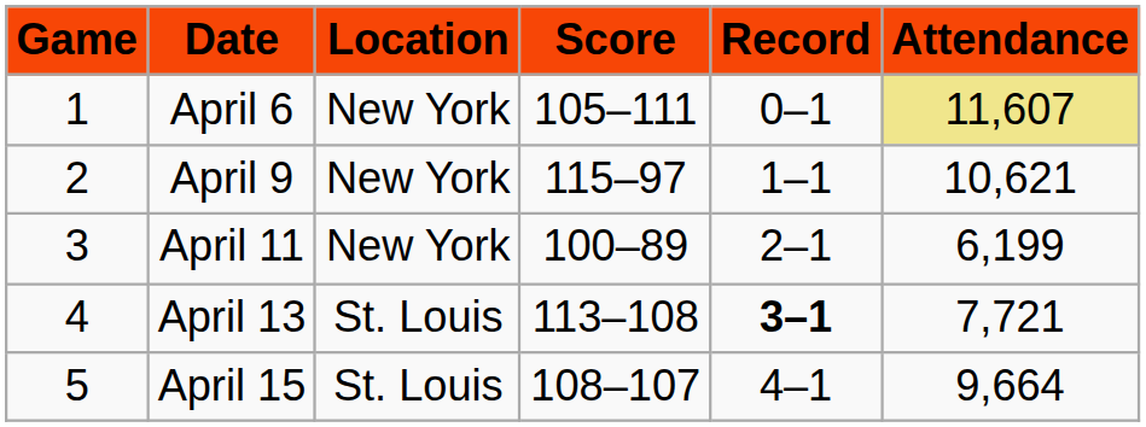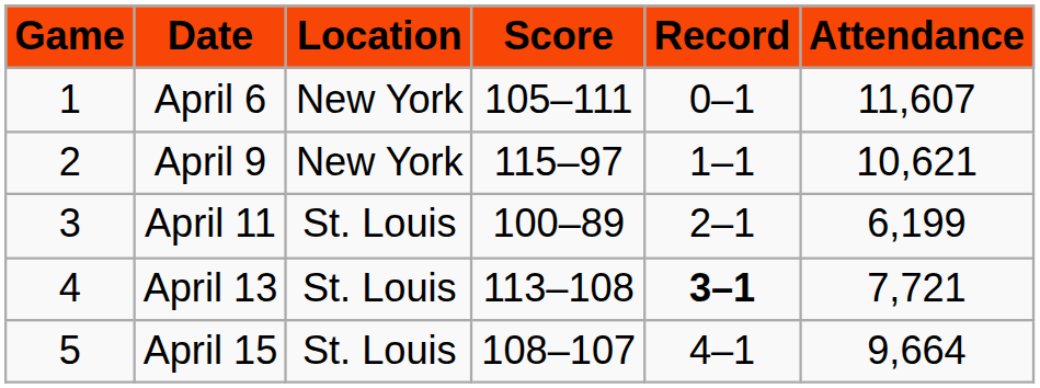 <table class="wikitable" style="text-align:center">
 <tr>
 <th style="background:#F74606;">Game</th>
 <th style="background:#F74606;">Date</th>
 <th style="background:#F74606;">Location</th>
 <th style="background:#F74606;">Score</th>
 <th style="background:#F74606;">Record</th>
 <th style="background:#F74606;">Attendance</th>
 </tr>
 <tr>
 <td>1</td>
 <td>April 6</td>
 <td>New York</td>
 <td>105–111</td>
 <td>0–1</td>
-<td style="background: khaki;">11,607</td>
+<td>11,607</td>
 </tr>
 <tr>
 <td>2</td>
 <td>April 9</td>
 <td>New York</td>
 <td>115–97</td>
 <td>1–1</td>
 <td>10,621</td>
 </tr>
 <tr>
 <td>3</td>
 <td>April 11</td>
-<td>New York</td>
+<td>St. Louis</td>
 <td>100–89</td>
 <td>2–1</td>
 <td>6,199</td>
 </tr>
 <tr>
 <td>4</td>
 <td>April 13</td>
 <td>St. Louis</td>
 <td>113–108</td>
 <td><strong>3–1</strong></td>
 <td>7,721</td>
 </tr>
 <tr>
 <td>5</td>
 <td>April 15</td>
 <td>St. Louis</td>
 <td>108–107</td>
 <td>4–1</td>
 <td>9,664</td>
 </tr>
 </table>
